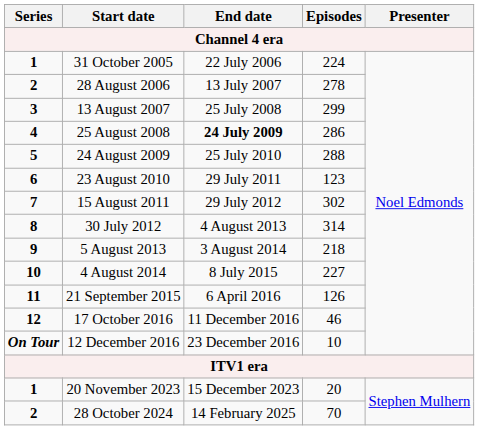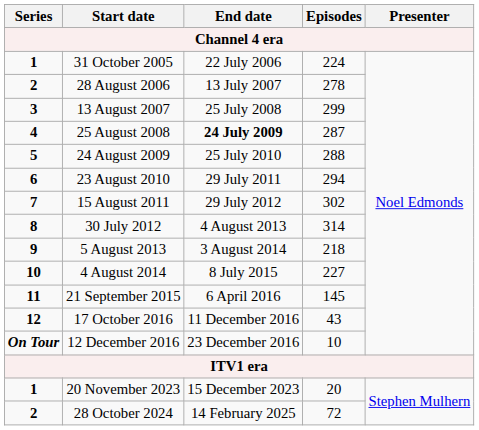 <table class="wikitable" style="text-align: center;">
 <tr>
 <th>Series</th>
 <th>Start date</th>
 <th>End date</th>
 <th>Episodes</th>
 <th>Presenter</th>
 </tr>
 <tr>
 <td colspan="5" bgcolor="FAEEEE"><strong>Channel 4 era</strong></td>
 </tr>
 <tr>
 <td><strong>1</strong></td>
 <td>31 October 2005</td>
 <td>22 July 2006</td>
 <td>224</td>
 <td rowspan="13"><a href='#'>Noel Edmonds</a></td>
 </tr>
 <tr>
 <td><strong>2</strong></td>
 <td>28 August 2006</td>
 <td>13 July 2007</td>
 <td>278</td>
 </tr>
 <tr>
 <td><strong>3</strong></td>
 <td>13 August 2007</td>
 <td>25 July 2008</td>
 <td>299</td>
 </tr>
 <tr>
 <td><strong>4</strong></td>
 <td>25 August 2008</td>
 <td><strong>24 July 2009</strong></td>
-<td>286</td>
+<td>287</td>
 </tr>
 <tr>
 <td><strong>5</strong></td>
 <td>24 August 2009</td>
 <td>25 July 2010</td>
 <td>288</td>
 </tr>
 <tr>
 <td><strong>6</strong></td>
 <td>23 August 2010</td>
 <td>29 July 2011</td>
-<td>123</td>
+<td>294</td>
 </tr>
 <tr>
 <td><strong>7</strong></td>
 <td>15 August 2011</td>
 <td>29 July 2012</td>
 <td>302</td>
 </tr>
 <tr>
 <td><strong>8</strong></td>
 <td>30 July 2012</td>
 <td>4 August 2013</td>
 <td>314</td>
 </tr>
 <tr>
 <td><strong>9</strong></td>
 <td>5 August 2013</td>
 <td>3 August 2014</td>
 <td>218</td>
 </tr>
 <tr>
 <td><strong>10</strong></td>
 <td>4 August 2014</td>
 <td>8 July 2015</td>
 <td>227</td>
 </tr>
 <tr>
 <td><strong>11</strong></td>
 <td>21 September 2015</td>
 <td>6 April 2016</td>
-<td>126</td>
+<td>145</td>
 </tr>
 <tr>
 <td><strong>12</strong></td>
 <td>17 October 2016</td>
 <td>11 December 2016</td>
-<td>46</td>
+<td>43</td>
 </tr>
 <tr>
 <td><strong><em>On Tour</em></strong></td>
 <td>12 December 2016</td>
 <td>23 December 2016</td>
 <td>10</td>
 </tr>
 <tr>
 <td colspan="5" bgcolor="FAEEEE"><strong>ITV1 era</strong></td>
 </tr>
 <tr>
 <td><strong>1</strong></td>
 <td>20 November 2023</td>
 <td>15 December 2023</td>
 <td>20</td>
 <td rowspan="3"><a href='#'>Stephen Mulhern</a></td>
 </tr>
 <tr>
 <td><strong>2</strong></td>
 <td>28 October 2024</td>
 <td>14 February 2025</td>
-<td>70<br></td>
+<td>72<br></td>
 </tr>
 </table>
